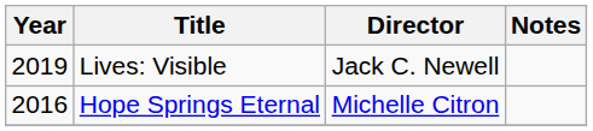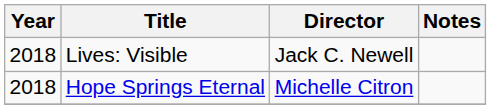 <table class="wikitable sortable">
 <tr>
 <th>Year</th>
 <th>Title</th>
 <th>Director</th>
 <th>Notes</th>
 </tr>
 <tr>
-<td>2019</td>
+<td>2018</td>
 <td>Lives: Visible</td>
 <td>Jack C. Newell</td>
 <td></td>
 </tr>
 <tr>
-<td>2016</td>
+<td>2018</td>
 <td><a href='#'>Hope Springs Eternal</a></td>
 <td><a href='#'>Michelle Citron</a></td>
 <td></td>
 </tr>
 <tr>
 </tr>
 </table>
